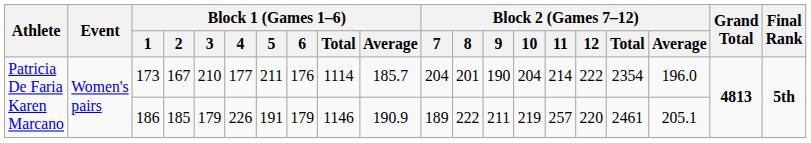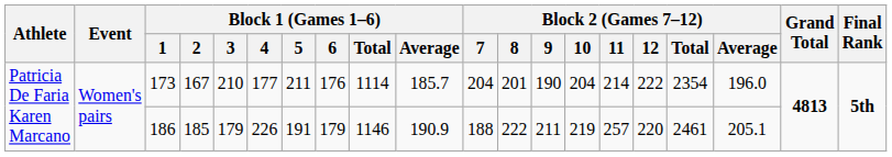 <table class="wikitable" style="font-size:90%;">
 <tr>
 <th rowspan=2>Athlete</th>
 <th rowspan=2>Event</th>
 <th colspan=8>Block 1 (Games 1–6)</th>
 <th colspan=8>Block 2 (Games 7–12)</th>
 <th rowspan=2>Grand Total</th>
 <th rowspan=2>Final Rank</th>
 </tr>
 <tr>
 <th>1</th>
 <th>2</th>
 <th>3</th>
 <th>4</th>
 <th>5</th>
 <th>6</th>
 <th>Total</th>
 <th>Average</th>
 <th>7</th>
 <th>8</th>
 <th>9</th>
 <th>10</th>
 <th>11</th>
 <th>12</th>
 <th>Total</th>
 <th>Average</th>
 </tr>
 <tr>
 <td rowspan=2><a href='#'>Patricia De Faria</a> <br> <a href='#'>Karen Marcano</a></td>
 <td rowspan=2><a href='#'>Women's pairs</a></td>
 <td align=center>173</td>
 <td align=center>167</td>
 <td align=center>210</td>
 <td align=center>177</td>
 <td align=center>211</td>
 <td align=center>176</td>
 <td align=center>1114</td>
 <td align=center>185.7</td>
 <td align=center>204</td>
 <td align=center>201</td>
 <td align=center>190</td>
 <td align=center>204</td>
 <td align=center>214</td>
 <td align=center>222</td>
 <td align=center>2354</td>
 <td align=center>196.0</td>
 <td style="text-align:center;" rowspan="2"><strong>4813</strong></td>
 <td style="text-align:center;" rowspan="2"><strong>5th</strong></td>
 </tr>
 <tr>
 <td align=center>186</td>
 <td align=center>185</td>
 <td align=center>179</td>
 <td align=center>226</td>
 <td align=center>191</td>
 <td align=center>179</td>
 <td align=center>1146</td>
 <td align=center>190.9</td>
-<td align=center>189</td>
+<td align=center>188</td>
 <td align=center>222</td>
 <td align=center>211</td>
 <td align=center>219</td>
 <td align=center>257</td>
 <td align=center>220</td>
 <td align=center>2461</td>
 <td align=center>205.1</td>
 </tr>
 </table>
